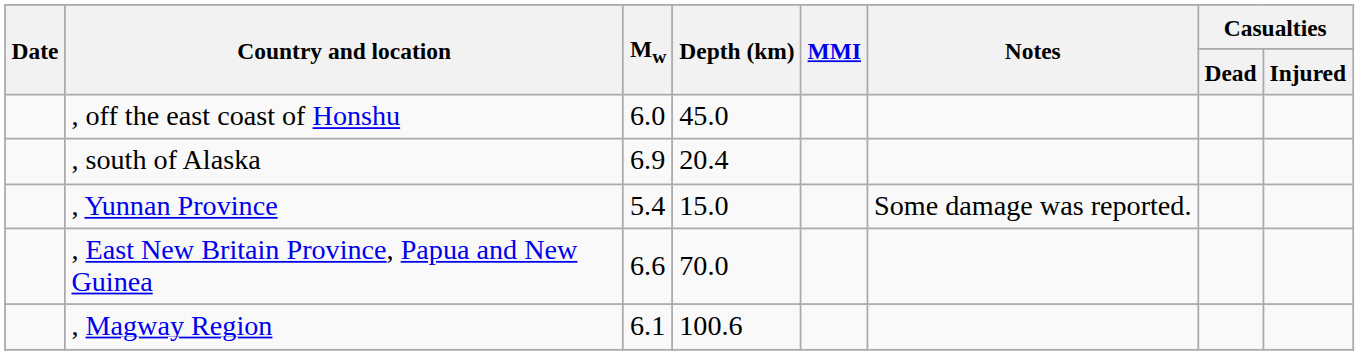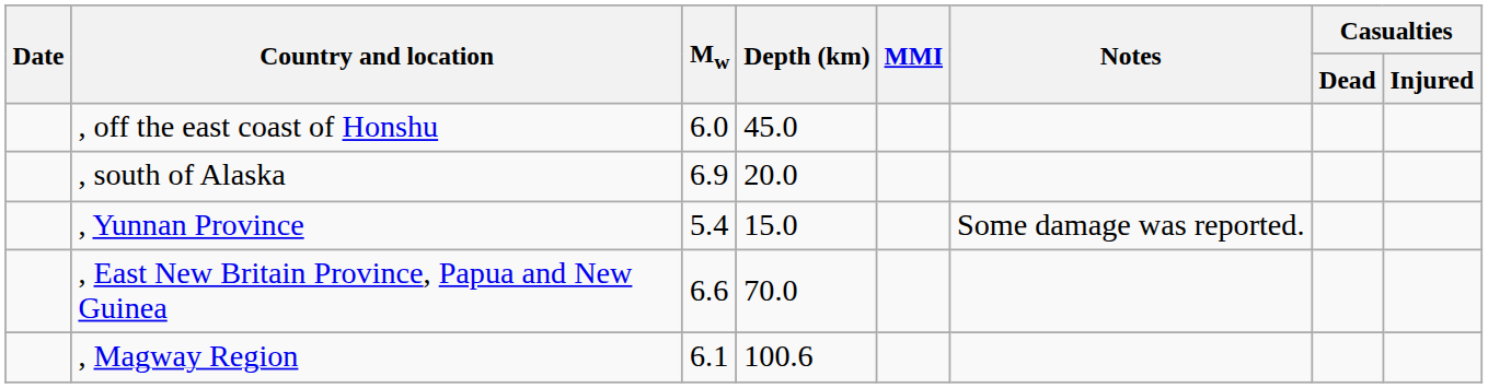 <table class="wikitable sortable sort-under" style="border:1px black; margin-left:1em;">
 <tr>
 <th rowspan="2"><small>Date</small></th>
 <th rowspan="2" style="width: 310px"><small>Country and location</small></th>
 <th rowspan="2"><small>M<sub>w</sub></small></th>
 <th rowspan="2"><small>Depth (km)</small></th>
 <th rowspan="2"><small><a href='#'>MMI</a></small></th>
 <th rowspan="2" class="unsortable"><small>Notes</small></th>
 <th colspan="2"><small>Casualties</small></th>
 </tr>
 <tr>
 <th><small>Dead</small></th>
 <th><small>Injured</small></th>
 </tr>
 <tr>
 <td></td>
 <td>, off the east coast of <a href='#'>Honshu</a></td>
 <td>6.0</td>
 <td>45.0</td>
 <td></td>
 <td></td>
 <td></td>
 <td></td>
 </tr>
 <tr>
 <td></td>
 <td>, south of Alaska</td>
 <td>6.9</td>
-<td>20.4</td>
+<td>20.0</td>
 <td></td>
 <td></td>
 <td></td>
 <td></td>
 </tr>
 <tr>
 <td></td>
 <td>, <a href='#'>Yunnan Province</a></td>
 <td>5.4</td>
 <td>15.0</td>
 <td></td>
 <td>Some damage was reported.</td>
 <td></td>
 <td></td>
 </tr>
 <tr>
 <td></td>
 <td>, <a href='#'>East New Britain Province</a>, <a href='#'>Papua and New Guinea</a></td>
 <td>6.6</td>
 <td>70.0</td>
 <td></td>
 <td></td>
 <td></td>
 <td></td>
 </tr>
 <tr>
 <td></td>
 <td>, <a href='#'>Magway Region</a></td>
 <td>6.1</td>
 <td>100.6</td>
 <td></td>
 <td></td>
 <td></td>
 <td></td>
 </tr>
 </table>
